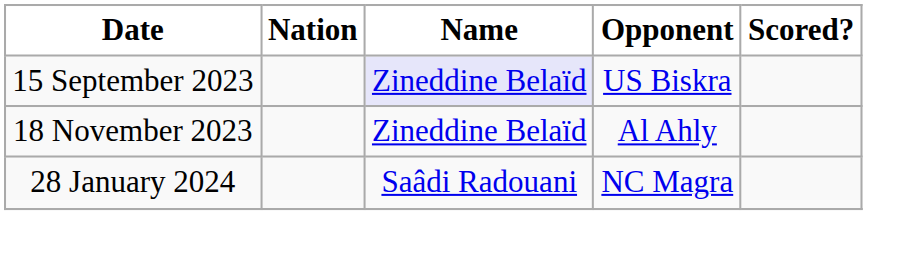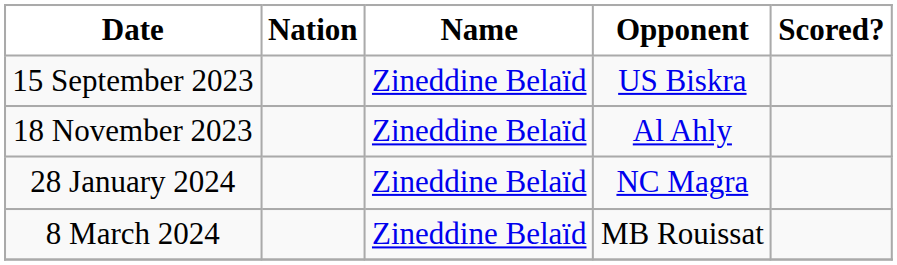 <table class="wikitable" style="text-align:center; font-size:96%; ">
 <tr>
 <th style="background:white; color:black; text-align:center;">Date</th>
 <th style="background:white; color:black; text-align:center;">Nation</th>
 <th style="background:white; color:black; text-align:center;">Name</th>
 <th style="background:white; color:black; text-align:center;">Opponent</th>
 <th style="background:white; color:black; text-align:center;">Scored?</th>
 </tr>
 <tr>
 <td>15 September 2023</td>
 <td></td>
-<td style="background: lavender;"><a href='#'>Zineddine Belaïd</a></td>
+<td><a href='#'>Zineddine Belaïd</a></td>
 <td><a href='#'>US Biskra</a></td>
 <td></td>
 </tr>
 <tr>
 <td>18 November 2023</td>
 <td></td>
 <td><a href='#'>Zineddine Belaïd</a></td>
 <td> <a href='#'>Al Ahly</a></td>
 <td></td>
 </tr>
 <tr>
 <td>28 January 2024</td>
 <td></td>
-<td><a href='#'>Saâdi Radouani</a></td>
+<td><a href='#'>Zineddine Belaïd</a></td>
 <td><a href='#'>NC Magra</a></td>
+<td></td>
+</tr>
+<tr>
+<td>8 March 2024</td>
+<td></td>
+<td><a href='#'>Zineddine Belaïd</a></td>
+<td>MB Rouissat</td>
 <td></td>
 </tr>
 <tr>
 </tr>
 </table>
